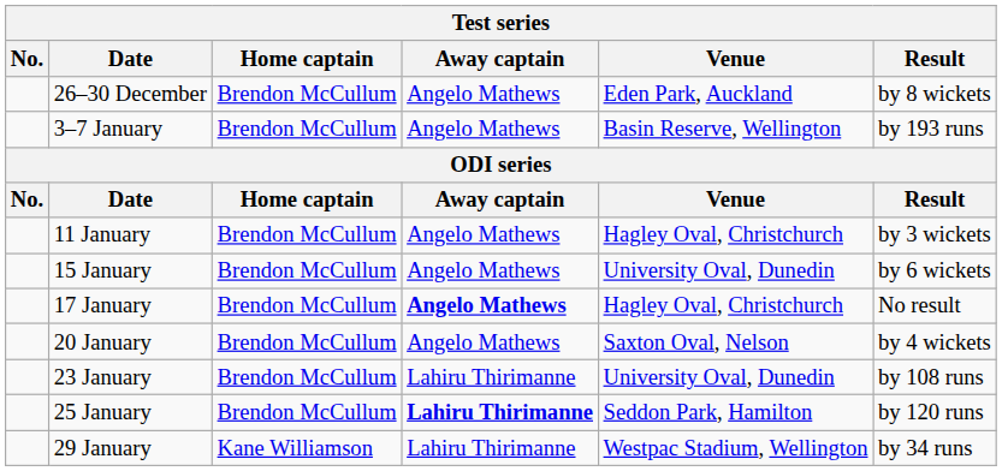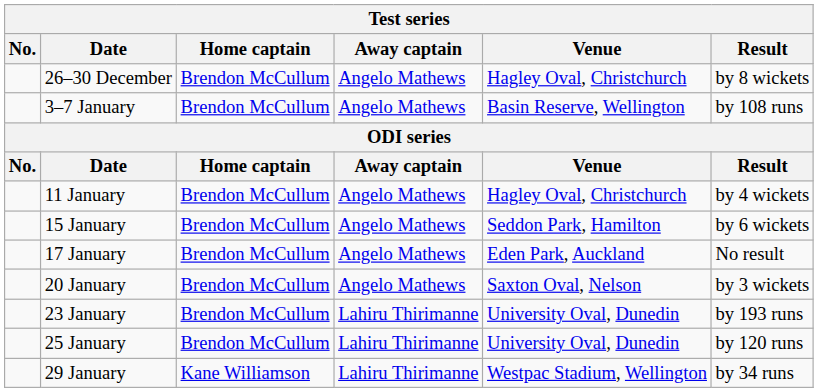 <table class="wikitable">
 <tr>
 <th colspan="9">Test series</th>
 </tr>
 <tr>
 <th>No.</th>
 <th>Date</th>
 <th>Home captain</th>
 <th>Away captain</th>
 <th>Venue</th>
 <th>Result</th>
 </tr>
 <tr>
 <td></td>
 <td>26–30 December</td>
 <td><a href='#'>Brendon McCullum</a></td>
 <td><a href='#'>Angelo Mathews</a></td>
-<td><a href='#'>Eden Park</a>, <a href='#'>Auckland</a></td>
+<td><a href='#'>Hagley Oval</a>, <a href='#'>Christchurch</a></td>
 <td> by 8 wickets</td>
 </tr>
 <tr>
 <td></td>
 <td>3–7 January</td>
 <td><a href='#'>Brendon McCullum</a></td>
 <td><a href='#'>Angelo Mathews</a></td>
 <td><a href='#'>Basin Reserve</a>, <a href='#'>Wellington</a></td>
-<td> by 193 runs</td>
+<td> by 108 runs</td>
 </tr>
 <tr>
 <th colspan="9">ODI series</th>
 </tr>
 <tr>
 <th>No.</th>
 <th>Date</th>
 <th>Home captain</th>
 <th>Away captain</th>
 <th>Venue</th>
 <th>Result</th>
 </tr>
 <tr>
 <td></td>
 <td>11 January</td>
 <td><a href='#'>Brendon McCullum</a></td>
 <td><a href='#'>Angelo Mathews</a></td>
 <td><a href='#'>Hagley Oval</a>, <a href='#'>Christchurch</a></td>
-<td> by 3 wickets</td>
+<td> by 4 wickets</td>
 </tr>
 <tr>
 <td></td>
 <td>15 January</td>
 <td><a href='#'>Brendon McCullum</a></td>
 <td><a href='#'>Angelo Mathews</a></td>
-<td><a href='#'>University Oval</a>, <a href='#'>Dunedin</a></td>
+<td><a href='#'>Seddon Park</a>, <a href='#'>Hamilton</a></td>
 <td> by 6 wickets</td>
 </tr>
 <tr>
 <td></td>
 <td>17 January</td>
 <td><a href='#'>Brendon McCullum</a></td>
-<td><strong><a href='#'>Angelo Mathews</a></strong></td>
-<td><a href='#'>Hagley Oval</a>, <a href='#'>Christchurch</a></td>
+<td><a href='#'>Angelo Mathews</a></td>
+<td><a href='#'>Eden Park</a>, <a href='#'>Auckland</a></td>
 <td>No result</td>
 </tr>
 <tr>
 <td></td>
 <td>20 January</td>
 <td><a href='#'>Brendon McCullum</a></td>
 <td><a href='#'>Angelo Mathews</a></td>
 <td><a href='#'>Saxton Oval</a>, <a href='#'>Nelson</a></td>
-<td> by 4 wickets</td>
+<td> by 3 wickets</td>
 </tr>
 <tr>
 <td></td>
 <td>23 January</td>
 <td><a href='#'>Brendon McCullum</a></td>
 <td><a href='#'>Lahiru Thirimanne</a></td>
 <td><a href='#'>University Oval</a>, <a href='#'>Dunedin</a></td>
-<td> by 108 runs</td>
+<td> by 193 runs</td>
 </tr>
 <tr>
 <td></td>
 <td>25 January</td>
 <td><a href='#'>Brendon McCullum</a></td>
-<td><strong><a href='#'>Lahiru Thirimanne</a></strong></td>
-<td><a href='#'>Seddon Park</a>, <a href='#'>Hamilton</a></td>
+<td><a href='#'>Lahiru Thirimanne</a></td>
+<td><a href='#'>University Oval</a>, <a href='#'>Dunedin</a></td>
 <td> by 120 runs</td>
 </tr>
 <tr>
 <td></td>
 <td>29 January</td>
 <td><a href='#'>Kane Williamson</a></td>
 <td><a href='#'>Lahiru Thirimanne</a></td>
 <td><a href='#'>Westpac Stadium</a>, <a href='#'>Wellington</a></td>
 <td> by 34 runs</td>
 </tr>
 </table>
